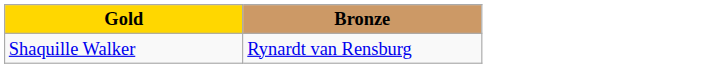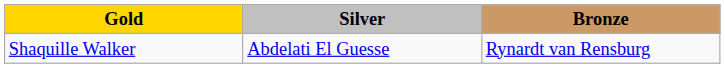 <table class="wikitable" style="text-align:left">
 <tr align="center">
 <td width=200 bgcolor=gold><strong>Gold</strong></td>
+<td width=200 bgcolor=silver><strong>Silver</strong></td>
 <td width=200 bgcolor=CC9966><strong>Bronze</strong></td>
 </tr>
 <tr>
 <td><a href='#'>Shaquille Walker</a><br><em></em></td>
+<td><a href='#'>Abdelati El Guesse</a><br><em></em></td>
 <td><a href='#'>Rynardt van Rensburg</a><br><em></em></td>
 </tr>
 </table>
